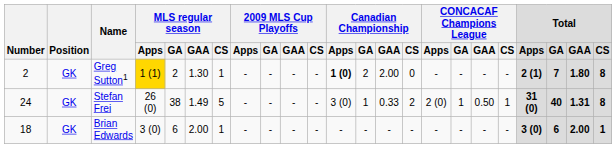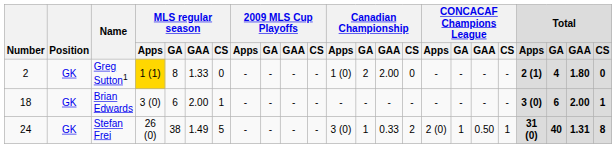 <table class="wikitable" style="text-align:center" width=90%>
 <tr>
 <th rowspan="2" width=2% valign="bottom">Number</th>
 <th rowspan="2" width=2% valign="bottom">Position</th>
 <th rowspan="2" width=15%>Name</th>
 <th colspan="4" width=15% align="center"><a href='#'>MLS regular season</a></th>
 <th colspan="4" width=15% align="center"><a href='#'>2009 MLS Cup Playoffs</a></th>
 <th colspan="4" width=15% align="center"><a href='#'>Canadian Championship</a></th>
 <th colspan="4" width=15% align="center"><a href='#'>CONCACAF Champions League</a></th>
 <th colspan="4" width=15% align="center" style="background: #DCDCDC">Total</th>
 </tr>
 <tr>
 <th>Apps</th>
 <th>GA</th>
 <th>GAA</th>
 <th>CS</th>
 <th>Apps</th>
 <th>GA</th>
 <th>GAA</th>
 <th>CS</th>
 <th>Apps</th>
 <th>GA</th>
 <th>GAA</th>
 <th>CS</th>
 <th>Apps</th>
 <th>GA</th>
 <th>GAA</th>
 <th>CS</th>
 <th style="background: #DCDCDC">Apps</th>
 <th style="background: #DCDCDC">GA</th>
 <th style="background: #DCDCDC">GAA</th>
 <th style="background: #DCDCDC">CS</th>
 </tr>
 <tr>
 <td align="center">2</td>
 <td align="center"><a href='#'>GK</a></td>
 <td align="left"> <a href='#'>Greg Sutton</a><sup>1</sup></td>
 <td style="background: gold;">1 (1)</td>
-<td>2</td>
-<td>1.30</td>
-<td>1</td>
+<td>8</td>
+<td>1.33</td>
+<td>0</td>
 <td>-</td>
 <td>-</td>
 <td>-</td>
 <td>-</td>
-<td><strong>1 (0)</strong></td>
+<td>1 (0)</td>
 <td>2</td>
 <td>2.00</td>
 <td>0</td>
 <td>-</td>
 <td>-</td>
 <td>-</td>
 <td>-</td>
 <td style="background: #DCDCDC"><strong>2 (1)</strong></td>
-<td style="background: #DCDCDC"><strong>7</strong></td>
+<td style="background: #DCDCDC"><strong>4</strong></td>
 <td style="background: #DCDCDC"><strong>1.80</strong></td>
-<td style="background: #DCDCDC"><strong>8</strong></td>
+<td style="background: #DCDCDC"><strong>0</strong></td>
+</tr>
+<tr>
+<td align="center">18</td>
+<td align="center"><a href='#'>GK</a></td>
+<td align="left"> <a href='#'>Brian Edwards</a></td>
+<td>3 (0)</td>
+<td>6</td>
+<td>2.00</td>
+<td>1</td>
+<td>-</td>
+<td>-</td>
+<td>-</td>
+<td>-</td>
+<td>-</td>
+<td>-</td>
+<td>-</td>
+<td>-</td>
+<td>-</td>
+<td>-</td>
+<td>-</td>
+<td>-</td>
+<td style="background: #DCDCDC"><strong>3 (0)</strong></td>
+<td style="background: #DCDCDC"><strong>6</strong></td>
+<td style="background: #DCDCDC"><strong>2.00</strong></td>
+<td style="background: #DCDCDC"><strong>1</strong></td>
 </tr>
 <tr>
 <td align="center">24</td>
 <td align="center"><a href='#'>GK</a></td>
 <td align="left"> <a href='#'>Stefan Frei</a></td>
 <td>26 (0)</td>
 <td>38</td>
 <td>1.49</td>
 <td>5</td>
 <td>-</td>
 <td>-</td>
 <td>-</td>
 <td>-</td>
 <td>3 (0)</td>
 <td>1</td>
 <td>0.33</td>
 <td>2</td>
 <td>2 (0)</td>
 <td>1</td>
 <td>0.50</td>
 <td>1</td>
 <td style="background: #DCDCDC"><strong>31 (0)</strong></td>
 <td style="background: #DCDCDC"><strong>40</strong></td>
 <td style="background: #DCDCDC"><strong>1.31</strong></td>
 <td style="background: #DCDCDC"><strong>8</strong></td>
 </tr>
-<tr>
-<td align="center">18</td>
-<td align="center"><a href='#'>GK</a></td>
-<td align="left"> <a href='#'>Brian Edwards</a></td>
-<td>3 (0)</td>
-<td>6</td>
-<td>2.00</td>
-<td>1</td>
-<td>-</td>
-<td>-</td>
-<td>-</td>
-<td>-</td>
-<td>-</td>
-<td>-</td>
-<td>-</td>
-<td>-</td>
-<td>-</td>
-<td>-</td>
-<td>-</td>
-<td>-</td>
-<td style="background: #DCDCDC"><strong>3 (0)</strong></td>
-<td style="background: #DCDCDC"><strong>6</strong></td>
-<td style="background: #DCDCDC"><strong>2.00</strong></td>
-<td style="background: #DCDCDC"><strong>1</strong></td>
-</tr>
 </table>
